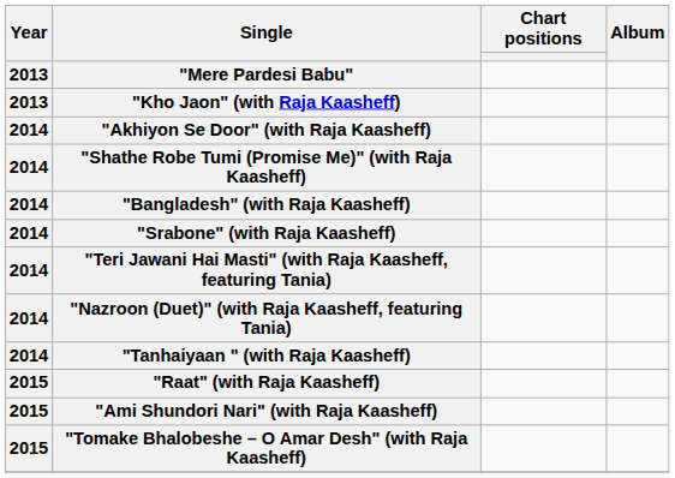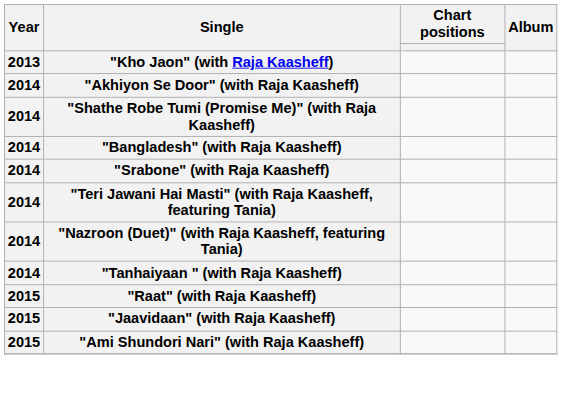 <table class="wikitable plainrowheaders" style="text-align:center;">
 <tr>
 <th scope="col" rowspan="2">Year</th>
 <th scope="col" rowspan="2">Single</th>
 <th scope="col">Chart positions</th>
 <th scope="col" rowspan="2">Album</th>
 </tr>
 <tr>
 <th></th>
-</tr>
-<tr>
-<th scope="row">2013</th>
-<th scope="row">"Mere Pardesi Babu"</th>
-<td></td>
-<td></td>
 </tr>
 <tr>
 <th scope="row">2013</th>
 <th scope="row">"Kho Jaon" (with <a href='#'>Raja Kaasheff</a>)</th>
 <td></td>
 <td></td>
 </tr>
 <tr>
 <th scope="row">2014</th>
 <th scope="row">"Akhiyon Se Door" (with Raja Kaasheff)</th>
 <td></td>
 <td></td>
 </tr>
 <tr>
 <th scope="row">2014</th>
 <th scope="row">"Shathe Robe Tumi (Promise Me)" (with Raja Kaasheff)</th>
 <td></td>
 <td></td>
 </tr>
 <tr>
 <th scope="row">2014</th>
 <th scope="row">"Bangladesh" (with Raja Kaasheff)</th>
 <td></td>
 <td></td>
 </tr>
 <tr>
 <th scope="row">2014</th>
 <th scope="row">"Srabone" (with Raja Kaasheff)</th>
 <td></td>
 <td></td>
 </tr>
 <tr>
 <th scope="row">2014</th>
 <th scope="row">"Teri Jawani Hai Masti" (with Raja Kaasheff, featuring Tania)</th>
 <td></td>
 <td></td>
 </tr>
 <tr>
 <th scope="row">2014</th>
 <th scope="row">"Nazroon (Duet)" (with Raja Kaasheff, featuring Tania)</th>
 <td></td>
 <td></td>
 </tr>
 <tr>
 <th scope="row">2014</th>
 <th scope="row">"Tanhaiyaan " (with Raja Kaasheff)</th>
 <td></td>
 <td></td>
 </tr>
 <tr>
 <th scope="row">2015</th>
 <th scope="row">"Raat" (with Raja Kaasheff)</th>
 <td></td>
 <td></td>
 </tr>
 <tr>
 <th scope="row">2015</th>
-<th scope="row">"Ami Shundori Nari" (with Raja Kaasheff)</th>
+<th scope="row">"Jaavidaan" (with Raja Kaasheff)</th>
 <td></td>
 <td></td>
 </tr>
 <tr>
 <th scope="row">2015</th>
-<th scope="row">"Tomake Bhalobeshe – O Amar Desh" (with Raja Kaasheff)</th>
+<th scope="row">"Ami Shundori Nari" (with Raja Kaasheff)</th>
 <td></td>
 <td></td>
 </tr>
 <tr>
 </tr>
 </table>
